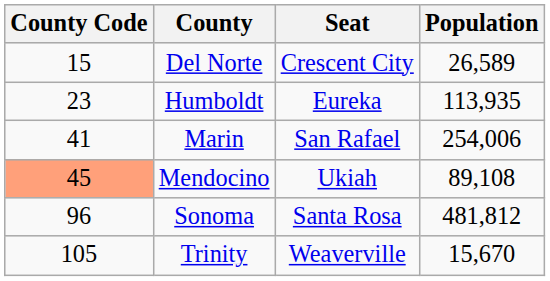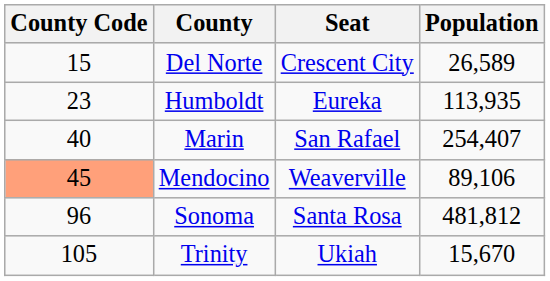 <table class="wikitable sortable" style="text-align:center;">
 <tr>
 <th> County Code</th>
 <th>County</th>
 <th>Seat</th>
 <th>Population</th>
 </tr>
 <tr>
 <td>15</td>
 <td><a href='#'>Del Norte</a></td>
 <td><a href='#'>Crescent City</a></td>
 <td>26,589</td>
 </tr>
 <tr>
 <td>23</td>
 <td><a href='#'>Humboldt</a></td>
 <td><a href='#'>Eureka</a></td>
 <td>113,935</td>
 </tr>
 <tr>
-<td>41</td>
+<td>40</td>
 <td><a href='#'>Marin</a></td>
 <td><a href='#'>San Rafael</a></td>
-<td>254,006</td>
+<td>254,407</td>
 </tr>
 <tr>
 <td style="background: lightsalmon;">45</td>
 <td><a href='#'>Mendocino</a></td>
-<td><a href='#'>Ukiah</a></td>
-<td>89,108</td>
+<td><a href='#'>Weaverville</a></td>
+<td>89,106</td>
 </tr>
 <tr>
 <td>96</td>
 <td><a href='#'>Sonoma</a></td>
 <td><a href='#'>Santa Rosa</a></td>
 <td>481,812</td>
 </tr>
 <tr>
 <td>105</td>
 <td><a href='#'>Trinity</a></td>
-<td><a href='#'>Weaverville</a></td>
+<td><a href='#'>Ukiah</a></td>
 <td>15,670</td>
 </tr>
 </table>
